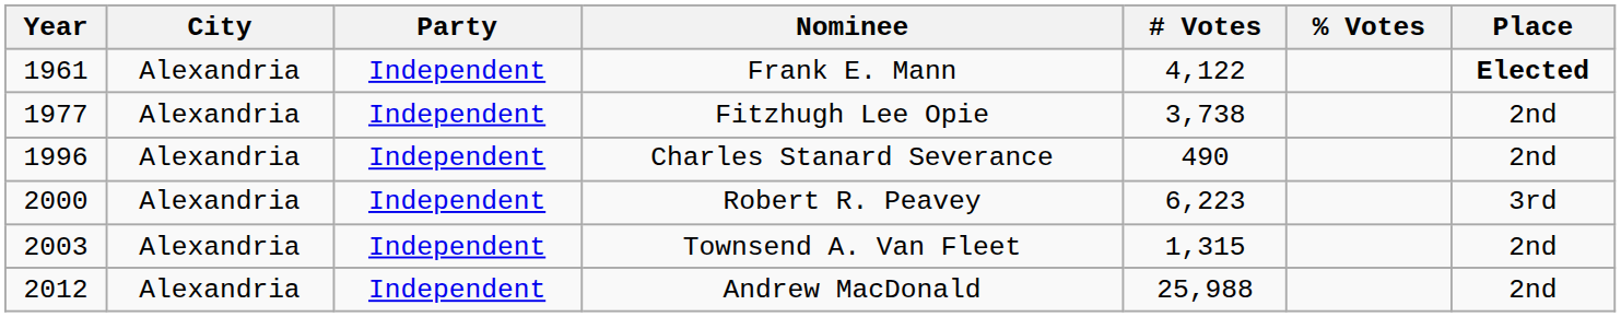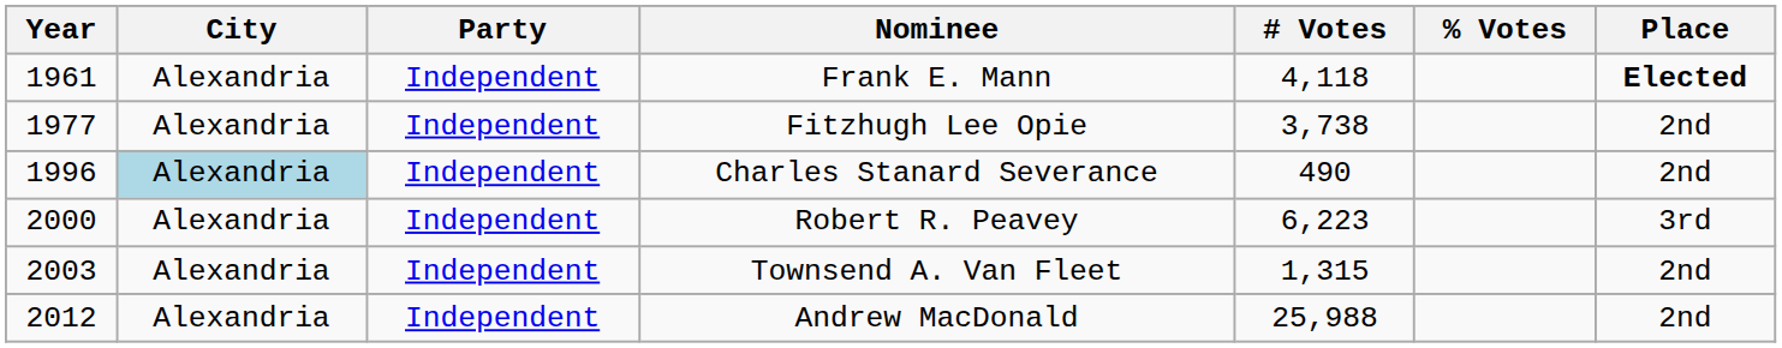 <table class="wikitable sortable mw-collapsible" style="text-align:center; width:60em;">
 <tr style="background:lightgrey;">
 <th>Year</th>
 <th>City</th>
 <th>Party</th>
 <th>Nominee</th>
 <th># Votes</th>
 <th>% Votes</th>
 <th>Place</th>
 </tr>
 <tr>
 <td>1961</td>
 <td>Alexandria</td>
 <td><a href='#'>Independent</a></td>
 <td>Frank E. Mann</td>
-<td>4,122</td>
+<td>4,118</td>
 <td></td>
 <td><strong>Elected</strong></td>
 </tr>
 <tr>
 <td>1977</td>
 <td>Alexandria</td>
 <td><a href='#'>Independent</a></td>
 <td>Fitzhugh Lee Opie</td>
 <td>3,738</td>
 <td></td>
 <td>2nd</td>
 </tr>
 <tr>
 <td>1996</td>
-<td>Alexandria</td>
+<td style="background: lightblue;">Alexandria</td>
 <td><a href='#'>Independent</a></td>
 <td>Charles Stanard Severance</td>
 <td>490</td>
 <td></td>
 <td>2nd</td>
 </tr>
 <tr>
 <td>2000</td>
 <td>Alexandria</td>
 <td><a href='#'>Independent</a></td>
 <td>Robert R. Peavey</td>
 <td>6,223</td>
 <td></td>
 <td>3rd</td>
 </tr>
 <tr>
 <td>2003</td>
 <td>Alexandria</td>
 <td><a href='#'>Independent</a></td>
 <td>Townsend A. Van Fleet</td>
 <td>1,315</td>
 <td></td>
 <td>2nd</td>
 </tr>
 <tr>
 <td>2012</td>
 <td>Alexandria</td>
 <td><a href='#'>Independent</a></td>
 <td>Andrew MacDonald</td>
 <td>25,988</td>
 <td></td>
 <td>2nd</td>
 </tr>
 </table>
